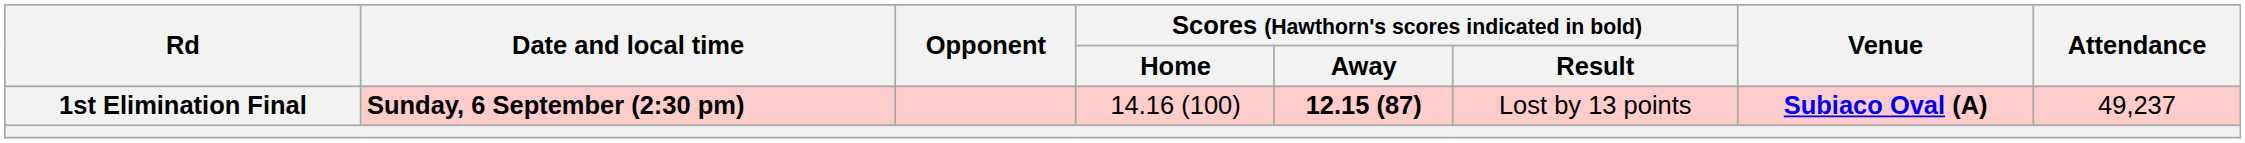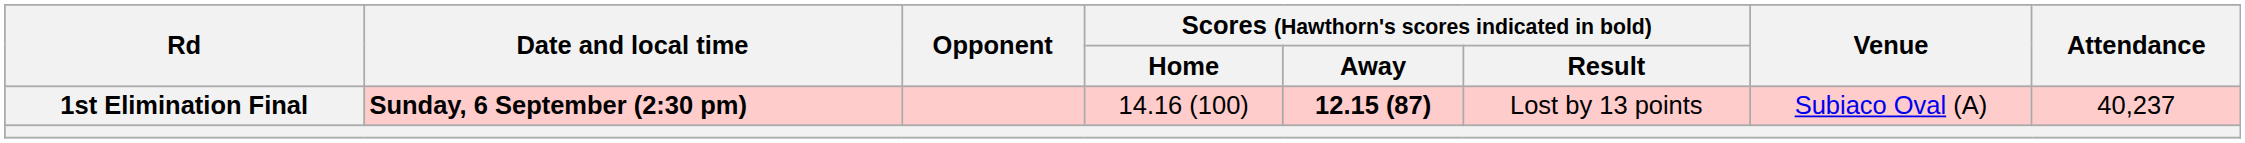 <table class="wikitable" style="font-size:90%; text-align:center; width: 100%; margin-left: auto; margin-right: auto">
 <tr>
 <th rowspan="2">Rd</th>
 <th rowspan="2">Date and local time</th>
 <th rowspan="2">Opponent</th>
 <th colspan="3">Scores <small>(Hawthorn's scores indicated in bold)</small></th>
 <th rowspan="2">Venue</th>
 <th rowspan="2">Attendance</th>
 </tr>
 <tr>
 <th>Home</th>
 <th>Away</th>
 <th>Result</th>
 </tr>
 <tr style="background:#fcc;">
 <th>1st Elimination Final</th>
 <td align=left><strong>Sunday, 6 September (2:30 pm)</strong></td>
 <td align=left></td>
 <td>14.16 (100)</td>
 <td><strong>12.15 (87)</strong></td>
 <td>Lost by 13 points</td>
-<td><strong><a href='#'>Subiaco Oval</a> (A)</strong></td>
-<td>49,237</td>
+<td><a href='#'>Subiaco Oval</a> (A)</td>
+<td>40,237</td>
 </tr>
 <tr>
 <th colspan="8"></th>
 </tr>
 </table>
